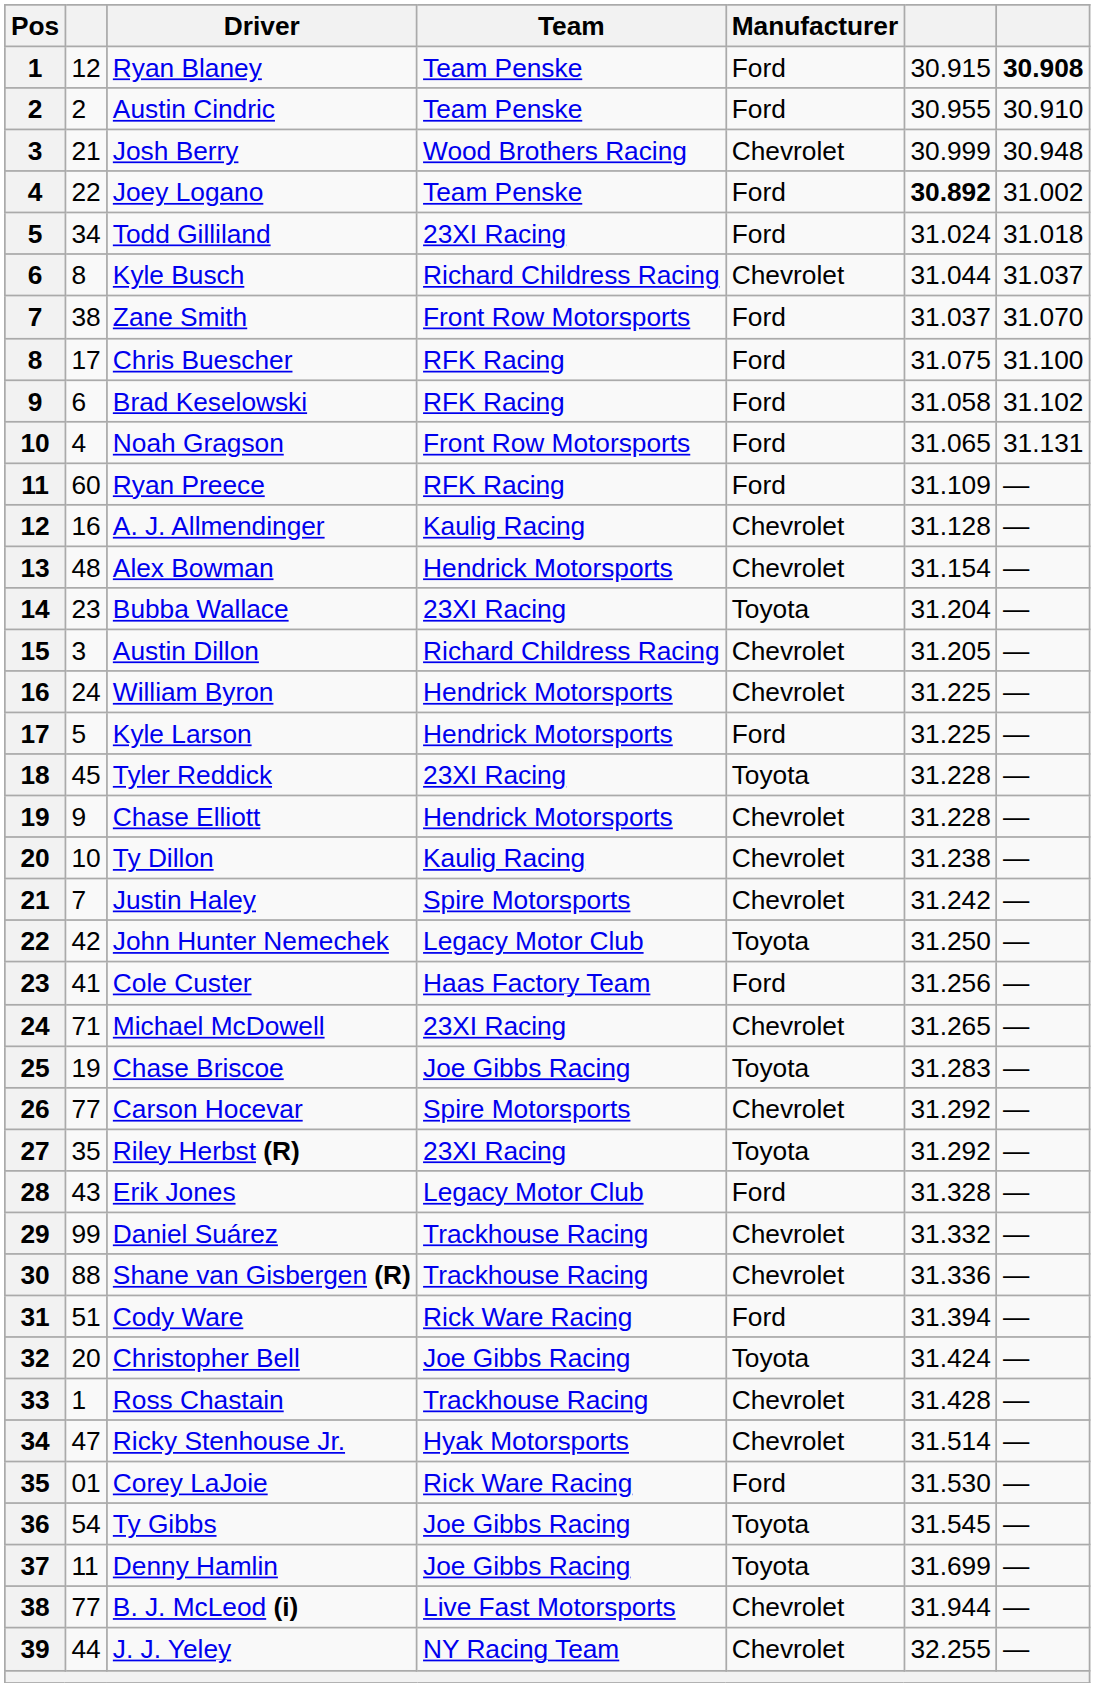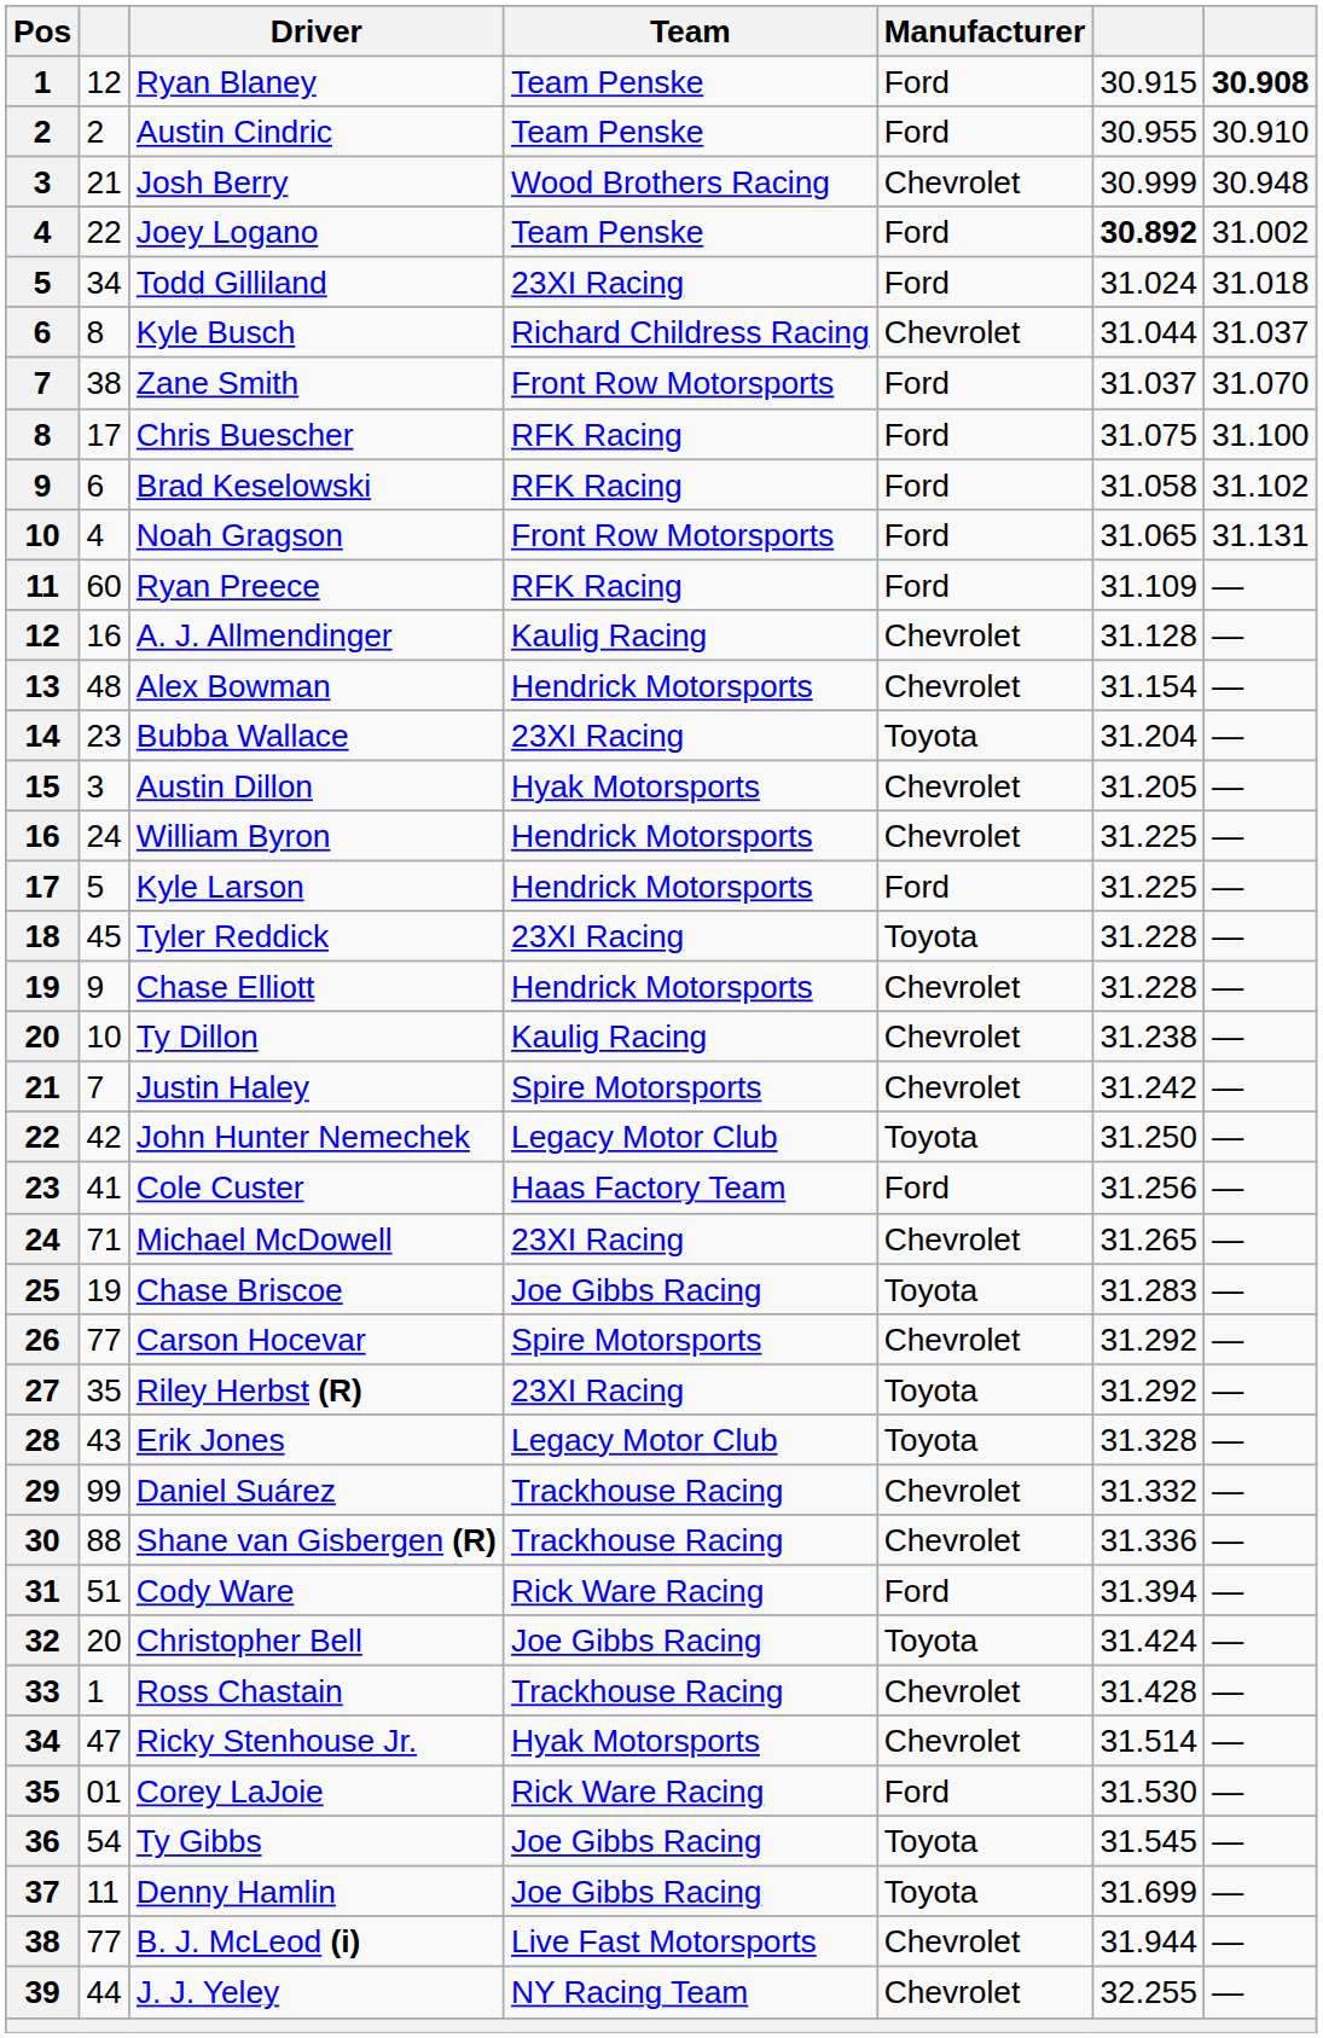 <table class="wikitable" style="font-size:95%">
 <tr>
 <th>Pos</th>
 <th></th>
 <th>Driver</th>
 <th>Team</th>
 <th>Manufacturer</th>
 <th></th>
 <th></th>
 </tr>
 <tr>
 <th>1</th>
 <td>12</td>
 <td><a href='#'>Ryan Blaney</a></td>
 <td><a href='#'>Team Penske</a></td>
 <td>Ford</td>
 <td>30.915</td>
 <td><strong>30.908</strong></td>
 </tr>
 <tr>
 <th>2</th>
 <td>2</td>
 <td><a href='#'>Austin Cindric</a></td>
 <td><a href='#'>Team Penske</a></td>
 <td>Ford</td>
 <td>30.955</td>
 <td>30.910</td>
 </tr>
 <tr>
 <th>3</th>
 <td>21</td>
 <td><a href='#'>Josh Berry</a></td>
 <td><a href='#'>Wood Brothers Racing</a></td>
 <td>Chevrolet</td>
 <td>30.999</td>
 <td>30.948</td>
 </tr>
 <tr>
 <th>4</th>
 <td>22</td>
 <td><a href='#'>Joey Logano</a></td>
 <td><a href='#'>Team Penske</a></td>
 <td>Ford</td>
 <td><strong>30.892</strong></td>
 <td>31.002</td>
 </tr>
 <tr>
 <th>5</th>
 <td>34</td>
 <td><a href='#'>Todd Gilliland</a></td>
 <td><a href='#'>23XI Racing</a></td>
 <td>Ford</td>
 <td>31.024</td>
 <td>31.018</td>
 </tr>
 <tr>
 <th>6</th>
 <td>8</td>
 <td><a href='#'>Kyle Busch</a></td>
 <td><a href='#'>Richard Childress Racing</a></td>
 <td>Chevrolet</td>
 <td>31.044</td>
 <td>31.037</td>
 </tr>
 <tr>
 <th>7</th>
 <td>38</td>
 <td><a href='#'>Zane Smith</a></td>
 <td><a href='#'>Front Row Motorsports</a></td>
 <td>Ford</td>
 <td>31.037</td>
 <td>31.070</td>
 </tr>
 <tr>
 <th>8</th>
 <td>17</td>
 <td><a href='#'>Chris Buescher</a></td>
 <td><a href='#'>RFK Racing</a></td>
 <td>Ford</td>
 <td>31.075</td>
 <td>31.100</td>
 </tr>
 <tr>
 <th>9</th>
 <td>6</td>
 <td><a href='#'>Brad Keselowski</a></td>
 <td><a href='#'>RFK Racing</a></td>
 <td>Ford</td>
 <td>31.058</td>
 <td>31.102</td>
 </tr>
 <tr>
 <th>10</th>
 <td>4</td>
 <td><a href='#'>Noah Gragson</a></td>
 <td><a href='#'>Front Row Motorsports</a></td>
 <td>Ford</td>
 <td>31.065</td>
 <td>31.131</td>
 </tr>
 <tr>
 <th>11</th>
 <td>60</td>
 <td><a href='#'>Ryan Preece</a></td>
 <td><a href='#'>RFK Racing</a></td>
 <td>Ford</td>
 <td>31.109</td>
 <td>—</td>
 </tr>
 <tr>
 <th>12</th>
 <td>16</td>
 <td><a href='#'>A. J. Allmendinger</a></td>
 <td><a href='#'>Kaulig Racing</a></td>
 <td>Chevrolet</td>
 <td>31.128</td>
 <td>—</td>
 </tr>
 <tr>
 <th>13</th>
 <td>48</td>
 <td><a href='#'>Alex Bowman</a></td>
 <td><a href='#'>Hendrick Motorsports</a></td>
 <td>Chevrolet</td>
 <td>31.154</td>
 <td>—</td>
 </tr>
 <tr>
 <th>14</th>
 <td>23</td>
 <td><a href='#'>Bubba Wallace</a></td>
 <td><a href='#'>23XI Racing</a></td>
 <td>Toyota</td>
 <td>31.204</td>
 <td>—</td>
 </tr>
 <tr>
 <th>15</th>
 <td>3</td>
 <td><a href='#'>Austin Dillon</a></td>
-<td><a href='#'>Richard Childress Racing</a></td>
+<td><a href='#'>Hyak Motorsports</a></td>
 <td>Chevrolet</td>
 <td>31.205</td>
 <td>—</td>
 </tr>
 <tr>
 <th>16</th>
 <td>24</td>
 <td><a href='#'>William Byron</a></td>
 <td><a href='#'>Hendrick Motorsports</a></td>
 <td>Chevrolet</td>
 <td>31.225</td>
 <td>—</td>
 </tr>
 <tr>
 <th>17</th>
 <td>5</td>
 <td><a href='#'>Kyle Larson</a></td>
 <td><a href='#'>Hendrick Motorsports</a></td>
 <td>Ford</td>
 <td>31.225</td>
 <td>—</td>
 </tr>
 <tr>
 <th>18</th>
 <td>45</td>
 <td><a href='#'>Tyler Reddick</a></td>
 <td><a href='#'>23XI Racing</a></td>
 <td>Toyota</td>
 <td>31.228</td>
 <td>—</td>
 </tr>
 <tr>
 <th>19</th>
 <td>9</td>
 <td><a href='#'>Chase Elliott</a></td>
 <td><a href='#'>Hendrick Motorsports</a></td>
 <td>Chevrolet</td>
 <td>31.228</td>
 <td>—</td>
 </tr>
 <tr>
 <th>20</th>
 <td>10</td>
 <td><a href='#'>Ty Dillon</a></td>
 <td><a href='#'>Kaulig Racing</a></td>
 <td>Chevrolet</td>
 <td>31.238</td>
 <td>—</td>
 </tr>
 <tr>
 <th>21</th>
 <td>7</td>
 <td><a href='#'>Justin Haley</a></td>
 <td><a href='#'>Spire Motorsports</a></td>
 <td>Chevrolet</td>
 <td>31.242</td>
 <td>—</td>
 </tr>
 <tr>
 <th>22</th>
 <td>42</td>
 <td><a href='#'>John Hunter Nemechek</a></td>
 <td><a href='#'>Legacy Motor Club</a></td>
 <td>Toyota</td>
 <td>31.250</td>
 <td>—</td>
 </tr>
 <tr>
 <th>23</th>
 <td>41</td>
 <td><a href='#'>Cole Custer</a></td>
 <td><a href='#'>Haas Factory Team</a></td>
 <td>Ford</td>
 <td>31.256</td>
 <td>—</td>
 </tr>
 <tr>
 <th>24</th>
 <td>71</td>
 <td><a href='#'>Michael McDowell</a></td>
 <td><a href='#'>23XI Racing</a></td>
 <td>Chevrolet</td>
 <td>31.265</td>
 <td>—</td>
 </tr>
 <tr>
 <th>25</th>
 <td>19</td>
 <td><a href='#'>Chase Briscoe</a></td>
 <td><a href='#'>Joe Gibbs Racing</a></td>
 <td>Toyota</td>
 <td>31.283</td>
 <td>—</td>
 </tr>
 <tr>
 <th>26</th>
 <td>77</td>
 <td><a href='#'>Carson Hocevar</a></td>
 <td><a href='#'>Spire Motorsports</a></td>
 <td>Chevrolet</td>
 <td>31.292</td>
 <td>—</td>
 </tr>
 <tr>
 <th>27</th>
 <td>35</td>
 <td><a href='#'>Riley Herbst</a> <strong>(R)</strong></td>
 <td><a href='#'>23XI Racing</a></td>
 <td>Toyota</td>
 <td>31.292</td>
 <td>—</td>
 </tr>
 <tr>
 <th>28</th>
 <td>43</td>
 <td><a href='#'>Erik Jones</a></td>
 <td><a href='#'>Legacy Motor Club</a></td>
-<td>Ford</td>
+<td>Toyota</td>
 <td>31.328</td>
 <td>—</td>
 </tr>
 <tr>
 <th>29</th>
 <td>99</td>
 <td><a href='#'>Daniel Suárez</a></td>
 <td><a href='#'>Trackhouse Racing</a></td>
 <td>Chevrolet</td>
 <td>31.332</td>
 <td>—</td>
 </tr>
 <tr>
 <th>30</th>
 <td>88</td>
 <td><a href='#'>Shane van Gisbergen</a> <strong>(R)</strong></td>
 <td><a href='#'>Trackhouse Racing</a></td>
 <td>Chevrolet</td>
 <td>31.336</td>
 <td>—</td>
 </tr>
 <tr>
 <th>31</th>
 <td>51</td>
 <td><a href='#'>Cody Ware</a></td>
 <td><a href='#'>Rick Ware Racing</a></td>
 <td>Ford</td>
 <td>31.394</td>
 <td>—</td>
 </tr>
 <tr>
 <th>32</th>
 <td>20</td>
 <td><a href='#'>Christopher Bell</a></td>
 <td><a href='#'>Joe Gibbs Racing</a></td>
 <td>Toyota</td>
 <td>31.424</td>
 <td>—</td>
 </tr>
 <tr>
 <th>33</th>
 <td>1</td>
 <td><a href='#'>Ross Chastain</a></td>
 <td><a href='#'>Trackhouse Racing</a></td>
 <td>Chevrolet</td>
 <td>31.428</td>
 <td>—</td>
 </tr>
 <tr>
 <th>34</th>
 <td>47</td>
 <td><a href='#'>Ricky Stenhouse Jr.</a></td>
 <td><a href='#'>Hyak Motorsports</a></td>
 <td>Chevrolet</td>
 <td>31.514</td>
 <td>—</td>
 </tr>
 <tr>
 <th>35</th>
 <td>01</td>
 <td><a href='#'>Corey LaJoie</a></td>
 <td><a href='#'>Rick Ware Racing</a></td>
 <td>Ford</td>
 <td>31.530</td>
 <td>—</td>
 </tr>
 <tr>
 <th>36</th>
 <td>54</td>
 <td><a href='#'>Ty Gibbs</a></td>
 <td><a href='#'>Joe Gibbs Racing</a></td>
 <td>Toyota</td>
 <td>31.545</td>
 <td>—</td>
 </tr>
 <tr>
 <th>37</th>
 <td>11</td>
 <td><a href='#'>Denny Hamlin</a></td>
 <td><a href='#'>Joe Gibbs Racing</a></td>
 <td>Toyota</td>
 <td>31.699</td>
 <td>—</td>
 </tr>
 <tr>
 <th>38</th>
 <td>77</td>
 <td><a href='#'>B. J. McLeod</a> <strong>(i)</strong></td>
 <td><a href='#'>Live Fast Motorsports</a></td>
 <td>Chevrolet</td>
 <td>31.944</td>
 <td>—</td>
 </tr>
 <tr>
 <th>39</th>
 <td>44</td>
 <td><a href='#'>J. J. Yeley</a></td>
 <td><a href='#'>NY Racing Team</a></td>
 <td>Chevrolet</td>
 <td>32.255</td>
 <td>—</td>
 </tr>
 <tr>
 <th colspan="7"></th>
 </tr>
 </table>
